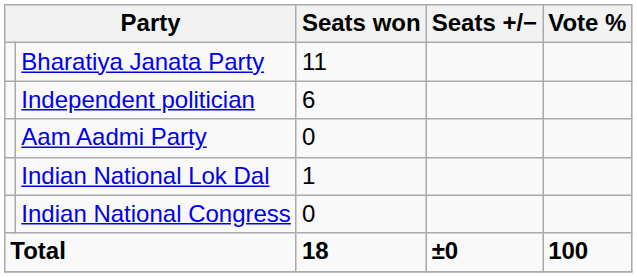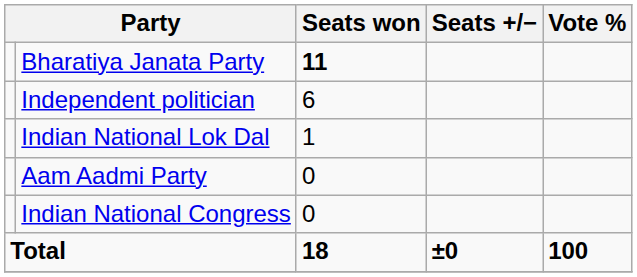 <table class="sortable wikitable">
 <tr>
 <th colspan="2">Party</th>
 <th>Seats won</th>
 <th><strong>Seats +/−</strong></th>
 <th>Vote %</th>
 </tr>
 <tr>
 <td></td>
 <td><a href='#'>Bharatiya Janata Party</a></td>
-<td>11</td>
+<td><strong>11</strong></td>
 <td></td>
 <td></td>
 </tr>
 <tr>
 <td></td>
 <td><a href='#'>Independent politician</a></td>
 <td>6</td>
 <td></td>
 <td></td>
 </tr>
 <tr>
 <td></td>
-<td><a href='#'>Aam Aadmi Party</a></td>
-<td>0</td>
+<td><a href='#'>Indian National Lok Dal</a></td>
+<td>1</td>
 <td></td>
 <td></td>
 </tr>
 <tr>
 <td></td>
-<td><a href='#'>Indian National Lok Dal</a></td>
-<td>1</td>
+<td><a href='#'>Aam Aadmi Party</a></td>
+<td>0</td>
 <td></td>
 <td></td>
 </tr>
 <tr>
 <td></td>
 <td><a href='#'>Indian National Congress</a></td>
 <td>0</td>
 <td></td>
 <td></td>
 </tr>
 <tr>
 <td colspan="2"><strong>Total</strong></td>
 <td><strong>18</strong></td>
 <td><strong>±0</strong></td>
 <td><strong>100</strong></td>
 </tr>
 <tr>
 </tr>
 </table>
